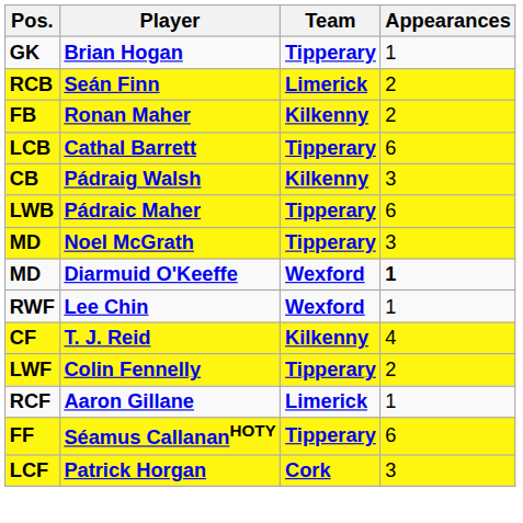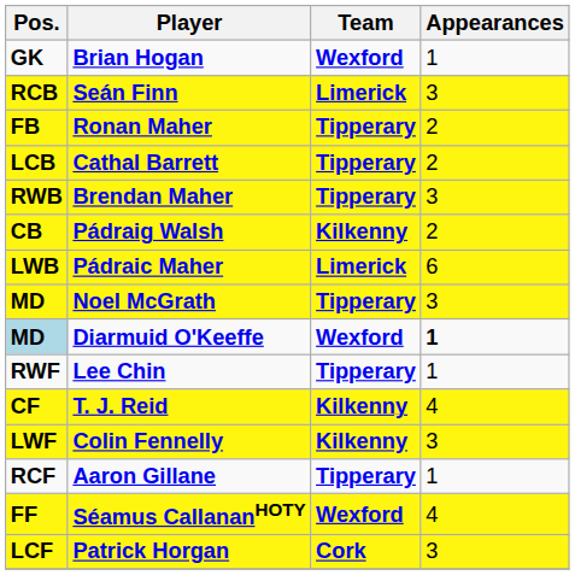 <table class="wikitable">
 <tr>
 <th>Pos.</th>
 <th>Player</th>
 <th>Team</th>
 <th>Appearances</th>
 </tr>
 <tr>
 <td><strong>GK</strong></td>
 <td> <strong><a href='#'>Brian Hogan</a></strong></td>
-<td><strong><a href='#'>Tipperary</a></strong></td>
+<td><strong><a href='#'>Wexford</a></strong></td>
 <td>1</td>
 </tr>
 <tr bgcolor=#FFF60F>
 <td><strong>RCB</strong></td>
 <td> <strong><a href='#'>Seán Finn</a></strong></td>
 <td><strong><a href='#'>Limerick</a></strong></td>
-<td>2</td>
+<td>3</td>
 </tr>
 <tr bgcolor=#FFF60F>
 <td><strong>FB</strong></td>
 <td> <strong><a href='#'>Ronan Maher</a></strong></td>
-<td><strong><a href='#'>Kilkenny</a></strong></td>
+<td><strong><a href='#'>Tipperary</a></strong></td>
 <td>2</td>
 </tr>
 <tr bgcolor=#FFF60F>
 <td><strong>LCB</strong></td>
 <td> <strong><a href='#'>Cathal Barrett</a></strong></td>
 <td><strong><a href='#'>Tipperary</a></strong></td>
-<td>6</td>
+<td>2</td>
+</tr>
+<tr bgcolor=#FFF60F>
+<td><strong>RWB</strong></td>
+<td> <strong><a href='#'>Brendan Maher</a></strong></td>
+<td><strong><a href='#'>Tipperary</a></strong></td>
+<td>3</td>
 </tr>
 <tr bgcolor=#FFF60F>
 <td><strong>CB</strong></td>
 <td> <strong><a href='#'>Pádraig Walsh</a></strong></td>
 <td><strong><a href='#'>Kilkenny</a></strong></td>
-<td>3</td>
+<td>2</td>
 </tr>
 <tr bgcolor=#FFF60F>
 <td><strong>LWB</strong></td>
 <td> <strong><a href='#'>Pádraic Maher</a></strong></td>
-<td><strong><a href='#'>Tipperary</a></strong></td>
+<td><strong><a href='#'>Limerick</a></strong></td>
 <td>6</td>
 </tr>
 <tr bgcolor=#FFF60F>
 <td><strong>MD</strong></td>
 <td> <strong><a href='#'>Noel McGrath</a></strong></td>
 <td><strong><a href='#'>Tipperary</a></strong></td>
 <td>3</td>
 </tr>
 <tr>
-<td><strong>MD</strong></td>
+<td style="background: lightblue;"><strong>MD</strong></td>
 <td> <strong><a href='#'>Diarmuid O'Keeffe</a></strong></td>
 <td><strong><a href='#'>Wexford</a></strong></td>
 <td><strong>1</strong></td>
 </tr>
 <tr>
 <td><strong>RWF</strong></td>
 <td> <strong><a href='#'>Lee Chin</a></strong></td>
-<td><strong><a href='#'>Wexford</a></strong></td>
+<td><strong><a href='#'>Tipperary</a></strong></td>
 <td>1</td>
 </tr>
 <tr bgcolor=#FFF60F>
 <td><strong>CF</strong></td>
 <td> <strong><a href='#'>T. J. Reid</a></strong></td>
 <td><strong><a href='#'>Kilkenny</a></strong></td>
 <td>4</td>
 </tr>
 <tr bgcolor=#FFF60F>
 <td><strong>LWF</strong></td>
 <td> <strong><a href='#'>Colin Fennelly</a></strong></td>
-<td><strong><a href='#'>Tipperary</a></strong></td>
-<td>2</td>
+<td><strong><a href='#'>Kilkenny</a></strong></td>
+<td>3</td>
 </tr>
 <tr>
 <td><strong>RCF</strong></td>
 <td> <strong><a href='#'>Aaron Gillane</a></strong></td>
-<td><strong><a href='#'>Limerick</a></strong></td>
+<td><strong><a href='#'>Tipperary</a></strong></td>
 <td>1</td>
 </tr>
 <tr bgcolor=#FFF60F>
 <td><strong>FF</strong></td>
 <td> <strong><a href='#'>Séamus Callanan</a><sup>HOTY</sup></strong></td>
-<td><strong><a href='#'>Tipperary</a></strong></td>
-<td>6</td>
+<td><strong><a href='#'>Wexford</a></strong></td>
+<td>4</td>
 </tr>
 <tr bgcolor=#FFF60F>
 <td><strong>LCF</strong></td>
 <td> <strong><a href='#'>Patrick Horgan</a></strong></td>
 <td><strong><a href='#'>Cork</a></strong></td>
 <td>3</td>
 </tr>
 <tr bgcolor=#FFF60F>
 </tr>
 </table>
